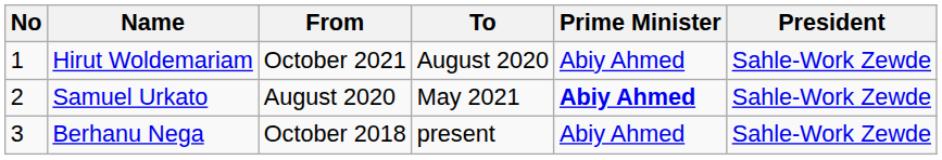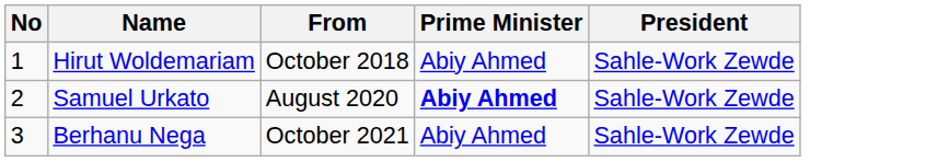 <table class="wikitable sortable">
 <tr>
 <th>No</th>
 <th>Name</th>
 <th>From</th>
-<th>To</th>
 <th>Prime Minister</th>
 <th>President</th>
 </tr>
 <tr>
 <td>1</td>
 <td><a href='#'>Hirut Woldemariam</a></td>
-<td>October 2021</td>
-<td>August 2020</td>
+<td>October 2018</td>
 <td><a href='#'>Abiy Ahmed</a></td>
 <td><a href='#'>Sahle-Work Zewde</a></td>
 </tr>
 <tr>
 <td>2</td>
 <td><a href='#'>Samuel Urkato</a></td>
 <td>August 2020</td>
-<td>May 2021</td>
 <td><strong><a href='#'>Abiy Ahmed</a></strong></td>
 <td><a href='#'>Sahle-Work Zewde</a></td>
 </tr>
 <tr>
 <td>3</td>
 <td><a href='#'>Berhanu Nega</a></td>
-<td>October 2018</td>
-<td>present</td>
+<td>October 2021</td>
 <td><a href='#'>Abiy Ahmed</a></td>
 <td><a href='#'>Sahle-Work Zewde</a></td>
 </tr>
 </table>
